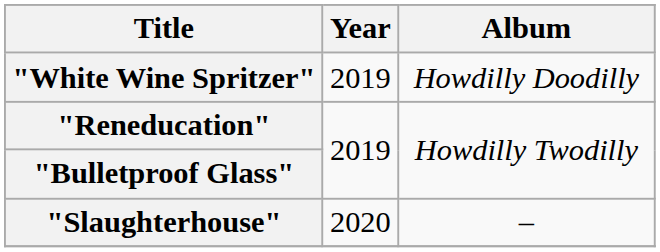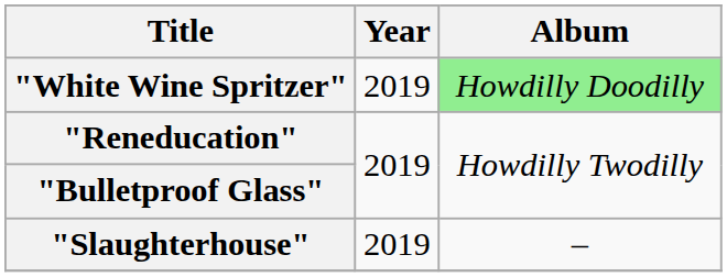 <table class="wikitable plainrowheaders" style="text-align:center;">
 <tr>
 <th scope="col" style="width:10em;">Title</th>
 <th scope="col" style="width:2em;">Year</th>
 <th scope="col" style="width:8em;">Album</th>
 </tr>
 <tr>
 <th scope="row">"White Wine Spritzer"</th>
 <td>2019</td>
-<td><em>Howdilly Doodilly</em></td>
+<td style="background: lightgreen;"><em>Howdilly Doodilly</em></td>
 </tr>
 <tr>
 <th scope="row">"Reneducation"</th>
 <td rowspan="2">2019</td>
 <td rowspan="2"><em>Howdilly Twodilly</em></td>
 </tr>
 <tr>
 <th scope="row">"Bulletproof Glass"</th>
 </tr>
 <tr>
 <th scope="row">"Slaughterhouse"</th>
-<td>2020</td>
+<td>2019</td>
 <td>–</td>
 </tr>
 <tr>
 </tr>
 </table>
